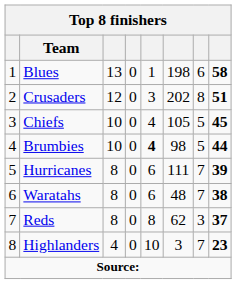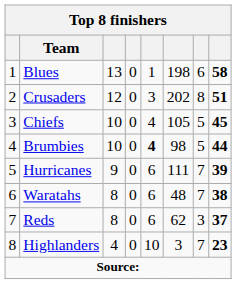 <table class="wikitable" style="float:right;margin-left:15px;text-align:center">
 <tr>
 <th colspan="100%" style="line-height:150%">Top 8 finishers</th>
 </tr>
 <tr>
 <th></th>
 <th>Team</th>
 <th></th>
 <th></th>
 <th></th>
 <th></th>
 <th></th>
 <th></th>
 </tr>
 <tr>
 <td>1</td>
 <td style="text-align:left"> <a href='#'>Blues</a></td>
 <td>13</td>
 <td>0</td>
 <td>1</td>
 <td>198</td>
 <td>6</td>
 <td><strong>58</strong></td>
 </tr>
 <tr>
 <td>2</td>
 <td style="text-align:left"> <a href='#'>Crusaders</a></td>
 <td>12</td>
 <td>0</td>
 <td>3</td>
 <td>202</td>
 <td>8</td>
 <td><strong>51</strong></td>
 </tr>
 <tr>
 <td>3</td>
 <td style="text-align:left"> <a href='#'>Chiefs</a></td>
 <td>10</td>
 <td>0</td>
 <td>4</td>
 <td>105</td>
 <td>5</td>
 <td><strong>45</strong></td>
 </tr>
 <tr>
 <td>4</td>
 <td style="text-align:left"> <a href='#'>Brumbies</a></td>
 <td>10</td>
 <td>0</td>
 <td><strong>4</strong></td>
 <td>98</td>
 <td>5</td>
 <td><strong>44</strong></td>
 </tr>
 <tr>
 <td>5</td>
 <td style="text-align:left"> <a href='#'>Hurricanes</a></td>
-<td>8</td>
+<td>9</td>
 <td>0</td>
 <td>6</td>
 <td>111</td>
 <td>7</td>
 <td><strong>39</strong></td>
 </tr>
 <tr>
 <td>6</td>
 <td style="text-align:left"> <a href='#'>Waratahs</a></td>
 <td>8</td>
 <td>0</td>
 <td>6</td>
 <td>48</td>
 <td>7</td>
 <td><strong>38</strong></td>
 </tr>
 <tr>
 <td>7</td>
 <td style="text-align:left"> <a href='#'>Reds</a></td>
 <td>8</td>
 <td>0</td>
-<td>8</td>
+<td>6</td>
 <td>62</td>
 <td>3</td>
 <td><strong>37</strong></td>
 </tr>
 <tr>
 <td>8</td>
 <td style="text-align:left"> <a href='#'>Highlanders</a></td>
 <td>4</td>
 <td>0</td>
 <td>10</td>
 <td>3</td>
 <td>7</td>
 <td><strong>23</strong></td>
 </tr>
 <tr>
 <td colspan="11" style="font-size:85%"><strong>Source:</strong> </td>
 </tr>
 </table>
